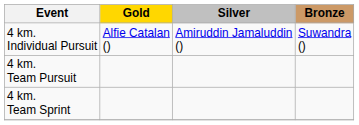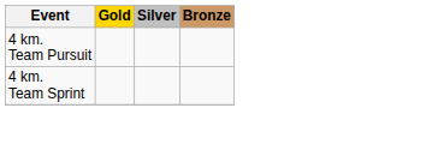 <table class="wikitable">
 <tr>
 <th>Event</th>
 <th style="background: gold">Gold</th>
 <th style="background: silver">Silver</th>
 <th style="background: #cc9966">Bronze</th>
-</tr>
-<tr>
-<td>4 km. <br> Individual Pursuit</td>
-<td><a href='#'>Alfie Catalan</a> <br> () <br></td>
-<td><a href='#'>Amiruddin Jamaluddin</a> <br> () <br> </td>
-<td><a href='#'>Suwandra</a> <br> () <br> </td>
 </tr>
 <tr>
 <td>4 km. <br> Team Pursuit</td>
 <td></td>
 <td></td>
 <td></td>
 </tr>
 <tr>
 <td>4 km. <br> Team Sprint</td>
 <td></td>
 <td></td>
 <td></td>
 </tr>
 <tr>
 </tr>
 </table>
